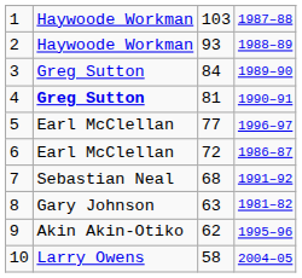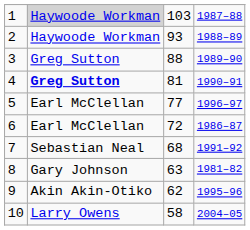 <table class="wikitable">
 <tr>
 </tr>
 <tr>
 <td>1</td>
-<td><a href='#'>Haywoode Workman</a></td>
+<td style="background: lightgrey;"><a href='#'>Haywoode Workman</a></td>
 <td>103</td>
 <td style="font-size:80%;"><a href='#'>1987–88</a></td>
 </tr>
 <tr>
 <td>2</td>
 <td><a href='#'>Haywoode Workman</a></td>
 <td>93</td>
 <td style="font-size:80%;"><a href='#'>1988–89</a></td>
 </tr>
 <tr>
 <td>3</td>
 <td><a href='#'>Greg Sutton</a></td>
-<td>84</td>
+<td>88</td>
 <td style="font-size:80%;"><a href='#'>1989–90</a></td>
 </tr>
 <tr>
 <td>4</td>
 <td><strong><a href='#'>Greg Sutton</a></strong></td>
 <td>81</td>
 <td style="font-size:80%;"><a href='#'>1990–91</a></td>
 </tr>
 <tr>
 <td>5</td>
 <td>Earl McClellan</td>
 <td>77</td>
 <td style="font-size:80%;"><a href='#'>1996–97</a></td>
 </tr>
 <tr>
 <td>6</td>
 <td>Earl McClellan</td>
 <td>72</td>
 <td style="font-size:80%;"><a href='#'>1986–87</a></td>
 </tr>
 <tr>
 <td>7</td>
 <td>Sebastian Neal</td>
 <td>68</td>
 <td style="font-size:80%;"><a href='#'>1991–92</a></td>
 </tr>
 <tr>
 <td>8</td>
 <td>Gary Johnson</td>
 <td>63</td>
 <td style="font-size:80%;"><a href='#'>1981–82</a></td>
 </tr>
 <tr>
 <td>9</td>
 <td>Akin Akin-Otiko</td>
 <td>62</td>
 <td style="font-size:80%;"><a href='#'>1995–96</a></td>
 </tr>
 <tr>
 <td>10</td>
 <td><a href='#'>Larry Owens</a></td>
 <td>58</td>
 <td style="font-size:80%;"><a href='#'>2004–05</a></td>
 </tr>
 </table>
